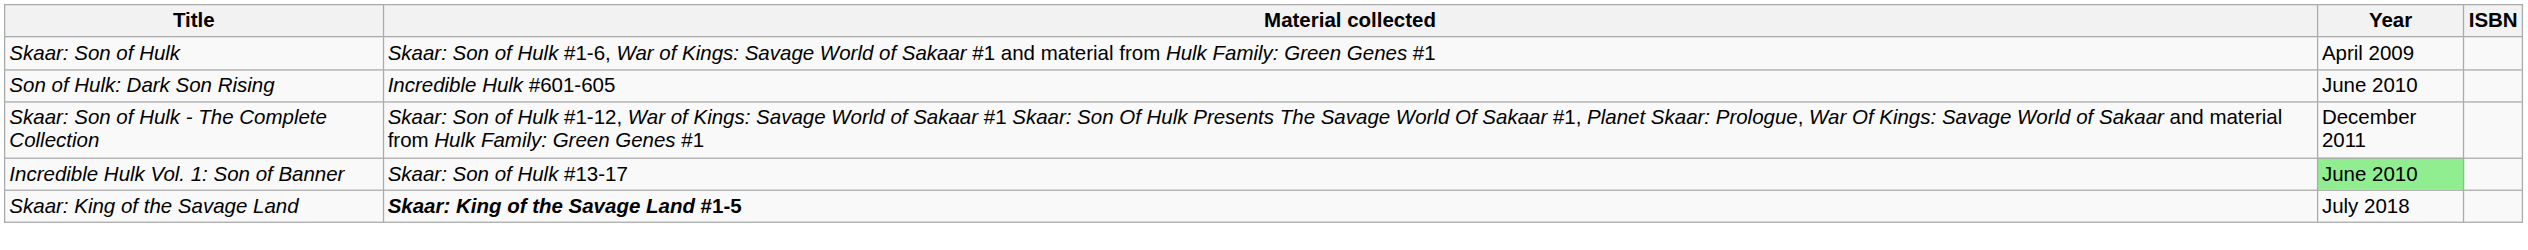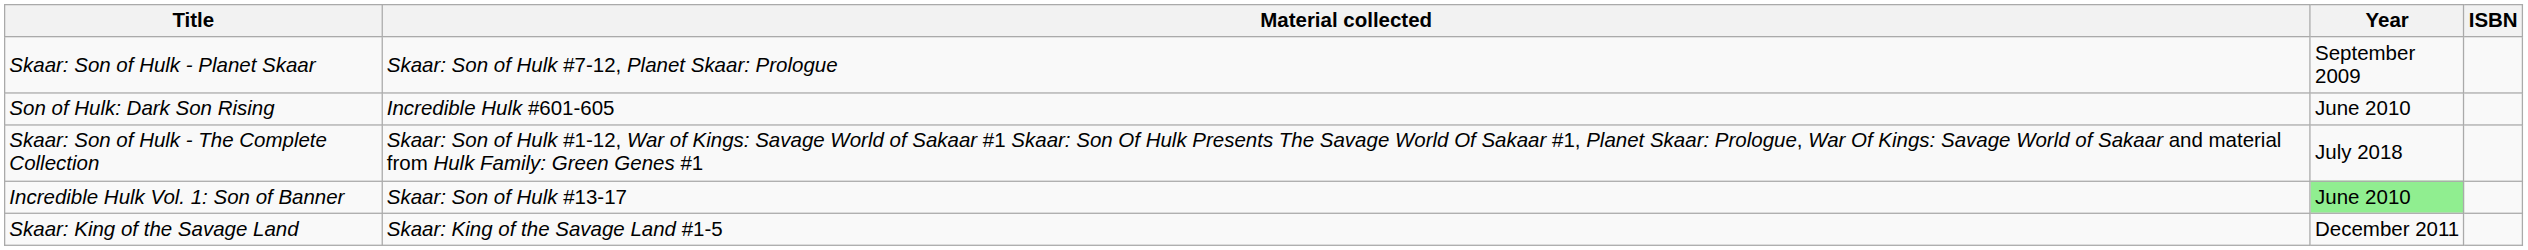 <table class="wikitable sortable">
 <tr>
 <th>Title</th>
 <th>Material collected</th>
 <th>Year</th>
 <th>ISBN</th>
 </tr>
 <tr>
-<td><em>Skaar: Son of Hulk</em></td>
-<td><em>Skaar: Son of Hulk</em> #1-6, <em>War of Kings: Savage World of Sakaar</em> #1 and material from <em>Hulk Family: Green Genes</em> #1</td>
-<td>April 2009</td>
+<td><em>Skaar: Son of Hulk - Planet Skaar</em></td>
+<td><em>Skaar: Son of Hulk</em> #7-12, <em>Planet Skaar: Prologue</em></td>
+<td>September 2009</td>
 <td></td>
 </tr>
 <tr>
 <td><em>Son of Hulk: Dark Son Rising</em></td>
 <td><em>Incredible Hulk</em> #601-605</td>
 <td>June 2010</td>
 <td></td>
 </tr>
 <tr>
 <td><em>Skaar: Son of Hulk - The Complete Collection</em></td>
 <td><em>Skaar: Son of Hulk</em> #1-12, <em>War of Kings: Savage World of Sakaar</em> #1 <em>Skaar: Son Of Hulk Presents The Savage World Of Sakaar</em> #1, <em>Planet Skaar: Prologue</em>, <em>War Of Kings: Savage World of Sakaar</em> and material from <em>Hulk Family: Green Genes</em> #1</td>
-<td>December 2011</td>
+<td>July 2018</td>
 <td></td>
 </tr>
 <tr>
 <td><em>Incredible Hulk Vol. 1: Son of Banner</em></td>
 <td><em>Skaar: Son of Hulk</em> #13-17</td>
 <td style="background: lightgreen;">June 2010</td>
 <td></td>
 </tr>
 <tr>
 <td><em>Skaar: King of the Savage Land</em></td>
-<td><strong><em>Skaar: King of the Savage Land</em> #1-5</strong></td>
-<td>July 2018</td>
+<td><em>Skaar: King of the Savage Land</em> #1-5</td>
+<td>December 2011</td>
 <td></td>
 </tr>
 </table>
